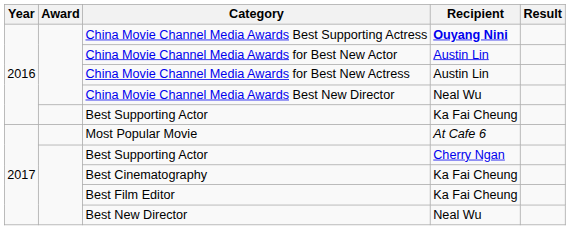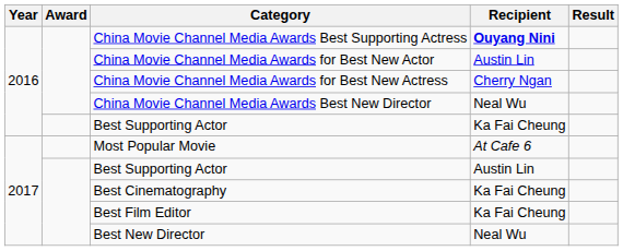 <table class="wikitable">
 <tr>
 <th>Year</th>
 <th>Award</th>
 <th>Category</th>
 <th>Recipient</th>
 <th>Result</th>
 </tr>
 <tr>
 <td rowspan="5">2016</td>
 <td rowspan="4"></td>
 <td><a href='#'>China Movie Channel Media Awards</a> Best Supporting Actress</td>
 <td><strong><a href='#'>Ouyang Nini</a></strong></td>
 <td></td>
 </tr>
 <tr>
 <td><a href='#'>China Movie Channel Media Awards</a> for Best New Actor</td>
 <td><a href='#'>Austin Lin</a></td>
 <td></td>
 </tr>
 <tr>
 <td><a href='#'>China Movie Channel Media Awards</a> for Best New Actress</td>
-<td>Austin Lin</td>
+<td><a href='#'>Cherry Ngan</a></td>
 <td></td>
 </tr>
 <tr>
 <td><a href='#'>China Movie Channel Media Awards</a> Best New Director</td>
 <td>Neal Wu</td>
 <td></td>
 </tr>
 <tr>
 <td></td>
 <td>Best Supporting Actor</td>
 <td>Ka Fai Cheung</td>
 <td></td>
 </tr>
 <tr>
 <td rowspan="5">2017</td>
 <td></td>
 <td>Most Popular Movie</td>
 <td><em>At Cafe 6</em></td>
 <td></td>
 </tr>
 <tr>
 <td rowspan="4"></td>
 <td>Best Supporting Actor</td>
-<td><a href='#'>Cherry Ngan</a></td>
+<td>Austin Lin</td>
 <td></td>
 </tr>
 <tr>
 <td>Best Cinematography</td>
 <td>Ka Fai Cheung</td>
 <td></td>
 </tr>
 <tr>
 <td>Best Film Editor</td>
 <td>Ka Fai Cheung</td>
 <td></td>
 </tr>
 <tr>
 <td>Best New Director</td>
 <td>Neal Wu</td>
 <td></td>
 </tr>
 </table>
